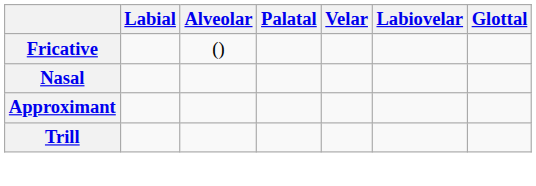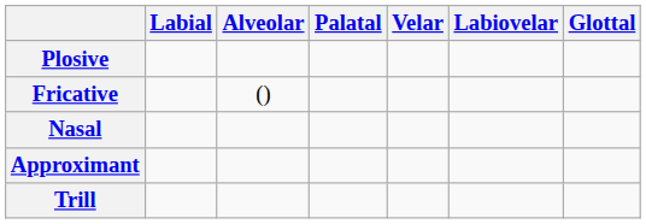 <table class="wikitable" style="text-align: center;">
 <tr>
 <th></th>
 <th><a href='#'>Labial</a></th>
 <th><a href='#'>Alveolar</a></th>
 <th><a href='#'>Palatal</a></th>
 <th><a href='#'>Velar</a></th>
 <th><a href='#'>Labiovelar</a></th>
 <th><a href='#'>Glottal</a></th>
+</tr>
+<tr>
+<th><a href='#'>Plosive</a></th>
+<td> </td>
+<td> </td>
+<td></td>
+<td> </td>
+<td></td>
+<td></td>
 </tr>
 <tr>
 <th><a href='#'>Fricative</a></th>
 <td></td>
 <td> ()</td>
 <td></td>
 <td></td>
 <td></td>
 <td></td>
 </tr>
 <tr>
 <th><a href='#'>Nasal</a></th>
 <td></td>
 <td></td>
 <td></td>
 <td></td>
 <td></td>
 <td></td>
 </tr>
 <tr>
 <th><a href='#'>Approximant</a></th>
 <td></td>
 <td></td>
 <td></td>
 <td></td>
 <td></td>
 <td></td>
 </tr>
 <tr>
 <th><a href='#'>Trill</a></th>
 <td></td>
 <td></td>
 <td></td>
 <td></td>
 <td></td>
 <td></td>
 </tr>
 </table>
